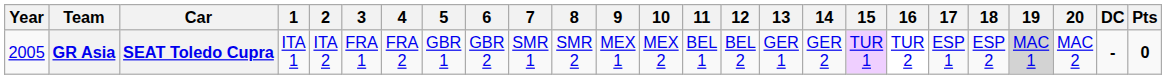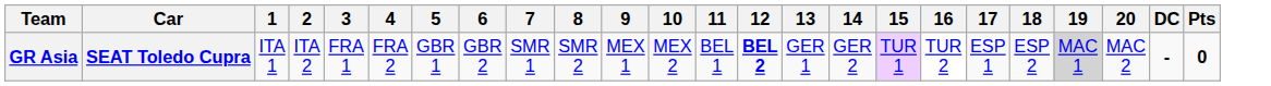 <table class="wikitable" style="text-align:center; font-size:85%">
 <tr>
-<th>Year</th>
 <th>Team</th>
 <th>Car</th>
 <th>1</th>
 <th>2</th>
 <th>3</th>
 <th>4</th>
 <th>5</th>
 <th>6</th>
 <th>7</th>
 <th>8</th>
 <th>9</th>
 <th>10</th>
 <th>11</th>
 <th>12</th>
 <th>13</th>
 <th>14</th>
 <th>15</th>
 <th>16</th>
 <th>17</th>
 <th>18</th>
 <th>19</th>
 <th>20</th>
 <th>DC</th>
 <th>Pts</th>
 </tr>
 <tr>
-<td><a href='#'>2005</a></td>
 <th nowrap><a href='#'>GR Asia</a></th>
 <th nowrap><a href='#'>SEAT Toledo Cupra</a></th>
 <td><a href='#'>ITA<br>1</a><br></td>
 <td><a href='#'>ITA<br>2</a><br></td>
 <td><a href='#'>FRA<br>1</a><br></td>
 <td><a href='#'>FRA<br>2</a><br></td>
 <td><a href='#'>GBR<br>1</a><br></td>
 <td><a href='#'>GBR<br>2</a><br></td>
 <td><a href='#'>SMR<br>1</a><br></td>
 <td><a href='#'>SMR<br>2</a><br></td>
 <td><a href='#'>MEX<br>1</a><br></td>
 <td><a href='#'>MEX<br>2</a><br></td>
 <td><a href='#'>BEL<br>1</a><br></td>
-<td><a href='#'>BEL<br>2</a><br></td>
+<td><strong><a href='#'>BEL<br>2</a><br></strong></td>
 <td><a href='#'>GER<br>1</a><br></td>
 <td><a href='#'>GER<br>2</a><br></td>
 <td style="background:#EFCFFF;"><a href='#'>TUR<br>1</a><br></td>
 <td style="background:#FFFFFF;"><a href='#'>TUR<br>2</a><br></td>
 <td><a href='#'>ESP<br>1</a><br></td>
 <td><a href='#'>ESP<br>2</a><br></td>
 <td style="background: lightgrey;"><a href='#'>MAC<br>1</a><br></td>
 <td><a href='#'>MAC<br>2</a><br></td>
 <td><strong>-</strong></td>
 <td><strong>0</strong></td>
 </tr>
 </table>
